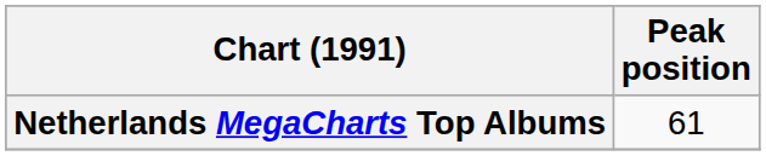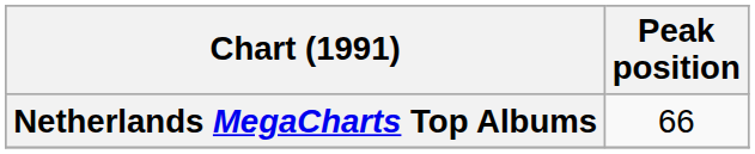 <table class="wikitable sortable plainrowheaders" style="text-align:center">
 <tr>
 <th scope="col">Chart (1991)</th>
 <th scope="col">Peak<br> position</th>
 </tr>
 <tr>
 <th scope="row">Netherlands <em><a href='#'>MegaCharts</a></em> Top Albums</th>
-<td>61</td>
+<td>66</td>
 </tr>
 <tr>
 </tr>
 </table>
